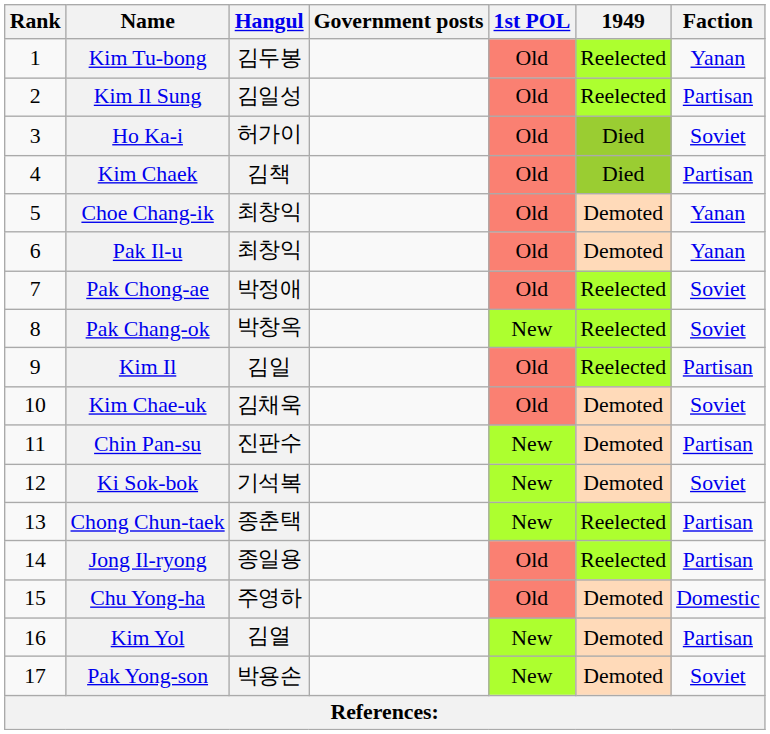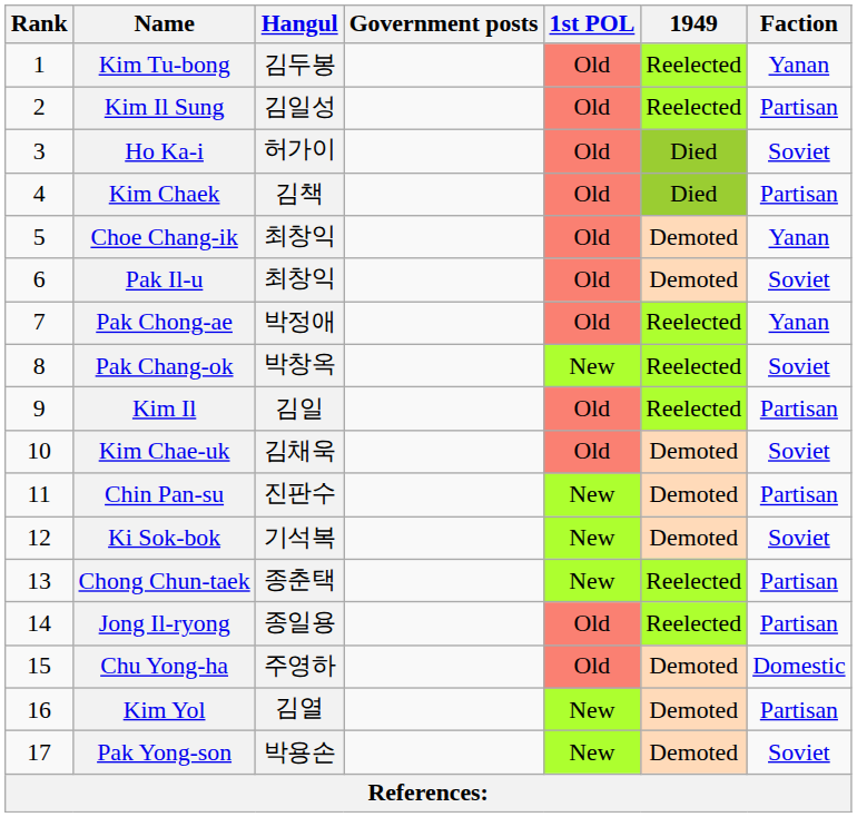 <table class="wikitable sortable">
 <tr>
 <th>Rank</th>
 <th>Name</th>
 <th class="unsortable"><a href='#'>Hangul</a></th>
 <th>Government posts</th>
 <th><a href='#'>1st POL</a></th>
 <th>1949</th>
 <th>Faction</th>
 </tr>
 <tr>
 <td align="center">1</td>
 <th align="center" scope="row" style="font-weight:normal;"><a href='#'>Kim Tu-bong</a></th>
 <th align="center" scope="row" style="font-weight:normal;">김두봉</th>
 <td></td>
 <td style="background: Salmon" align="center">Old</td>
 <td align="center" style="background: GreenYellow">Reelected</td>
 <td align="center"><a href='#'>Yanan</a></td>
 </tr>
 <tr>
 <td align="center">2</td>
 <th align="center" scope="row" style="font-weight:normal;"><a href='#'>Kim Il Sung</a></th>
 <th align="center" scope="row" style="font-weight:normal;">김일성</th>
 <td></td>
 <td style="background: Salmon" align="center">Old</td>
 <td align="center" style="background: GreenYellow">Reelected</td>
 <td align="center"><a href='#'>Partisan</a></td>
 </tr>
 <tr>
 <td align="center">3</td>
 <th align="center" scope="row" style="font-weight:normal;"><a href='#'>Ho Ka-i</a></th>
 <th align="center" scope="row" style="font-weight:normal;">허가이</th>
 <td></td>
 <td style="background: Salmon" align="center">Old</td>
 <td data-sort-value="1" align="center" style="background: YellowGreen">Died</td>
 <td align="center"><a href='#'>Soviet</a></td>
 </tr>
 <tr>
 <td align="center">4</td>
 <th align="center" scope="row" style="font-weight:normal;"><a href='#'>Kim Chaek</a></th>
 <th align="center" scope="row" style="font-weight:normal;">김책</th>
 <td></td>
 <td style="background: Salmon" align="center">Old</td>
 <td data-sort-value="1" align="center" style="background: YellowGreen">Died</td>
 <td align="center"><a href='#'>Partisan</a></td>
 </tr>
 <tr>
 <td align="center">5</td>
 <th align="center" scope="row" style="font-weight:normal;"><a href='#'>Choe Chang-ik</a></th>
 <th align="center" scope="row" style="font-weight:normal;">최창익</th>
 <td></td>
 <td style="background: Salmon" align="center">Old</td>
 <td style="background: PeachPuff" align="center">Demoted</td>
 <td align="center"><a href='#'>Yanan</a></td>
 </tr>
 <tr>
 <td align="center">6</td>
 <th align="center" scope="row" style="font-weight:normal;"><a href='#'>Pak Il-u</a></th>
 <th align="center" scope="row" style="font-weight:normal;">최창익</th>
 <td></td>
 <td style="background: Salmon" align="center">Old</td>
 <td style="background: PeachPuff" align="center">Demoted</td>
-<td align="center"><a href='#'>Yanan</a></td>
+<td align="center"><a href='#'>Soviet</a></td>
 </tr>
 <tr>
 <td align="center">7</td>
 <th align="center" scope="row" style="font-weight:normal;"><a href='#'>Pak Chong-ae</a></th>
 <th align="center" scope="row" style="font-weight:normal;">박정애</th>
 <td></td>
 <td style="background: Salmon" align="center">Old</td>
 <td align="center" style="background: GreenYellow">Reelected</td>
-<td align="center"><a href='#'>Soviet</a></td>
+<td align="center"><a href='#'>Yanan</a></td>
 </tr>
 <tr>
 <td align="center">8</td>
 <th align="center" scope="row" style="font-weight:normal;"><a href='#'>Pak Chang-ok</a></th>
 <th align="center" scope="row" style="font-weight:normal;">박창옥</th>
 <td></td>
 <td align="center" style="background: GreenYellow">New</td>
 <td align="center" style="background: GreenYellow">Reelected</td>
 <td align="center"><a href='#'>Soviet</a></td>
 </tr>
 <tr>
 <td align="center">9</td>
 <th align="center" scope="row" style="font-weight:normal;"><a href='#'>Kim Il</a></th>
 <th align="center" scope="row" style="font-weight:normal;">김일</th>
 <td></td>
 <td style="background: Salmon" align="center">Old</td>
 <td align="center" style="background: GreenYellow">Reelected</td>
 <td align="center"><a href='#'>Partisan</a></td>
 </tr>
 <tr>
 <td align="center">10</td>
 <th align="center" scope="row" style="font-weight:normal;"><a href='#'>Kim Chae-uk</a></th>
 <th align="center" scope="row" style="font-weight:normal;">김채욱</th>
 <td></td>
 <td style="background: Salmon" align="center">Old</td>
 <td style="background: PeachPuff" align="center">Demoted</td>
 <td align="center"><a href='#'>Soviet</a></td>
 </tr>
 <tr>
 <td align="center">11</td>
 <th align="center" scope="row" style="font-weight:normal;"><a href='#'>Chin Pan-su</a></th>
 <th align="center" scope="row" style="font-weight:normal;">진판수</th>
 <td></td>
 <td align="center" style="background: GreenYellow">New</td>
 <td style="background: PeachPuff" align="center">Demoted</td>
 <td align="center"><a href='#'>Partisan</a></td>
 </tr>
 <tr>
 <td align="center">12</td>
 <th align="center" scope="row" style="font-weight:normal;"><a href='#'>Ki Sok-bok</a></th>
 <th align="center" scope="row" style="font-weight:normal;">기석복</th>
 <td></td>
 <td align="center" style="background: GreenYellow">New</td>
 <td style="background: PeachPuff" align="center">Demoted</td>
 <td align="center"><a href='#'>Soviet</a></td>
 </tr>
 <tr>
 <td align="center">13</td>
 <th align="center" scope="row" style="font-weight:normal;"><a href='#'>Chong Chun-taek</a></th>
 <th align="center" scope="row" style="font-weight:normal;">종춘택</th>
 <td></td>
 <td align="center" style="background: GreenYellow">New</td>
 <td align="center" style="background: GreenYellow">Reelected</td>
 <td align="center"><a href='#'>Partisan</a></td>
 </tr>
 <tr>
 <td align="center">14</td>
 <th align="center" scope="row" style="font-weight:normal;"><a href='#'>Jong Il-ryong</a></th>
 <th align="center" scope="row" style="font-weight:normal;">종일용</th>
 <td></td>
 <td style="background: Salmon" align="center">Old</td>
 <td align="center" style="background: GreenYellow">Reelected</td>
 <td align="center"><a href='#'>Partisan</a></td>
 </tr>
 <tr>
 <td align="center">15</td>
 <th align="center" scope="row" style="font-weight:normal;"><a href='#'>Chu Yong-ha</a></th>
 <th align="center" scope="row" style="font-weight:normal;">주영하</th>
 <td></td>
 <td style="background: Salmon" align="center">Old</td>
 <td style="background: PeachPuff" align="center">Demoted</td>
 <td align="center"><a href='#'>Domestic</a></td>
 </tr>
 <tr>
 <td align="center">16</td>
 <th align="center" scope="row" style="font-weight:normal;"><a href='#'>Kim Yol</a></th>
 <th align="center" scope="row" style="font-weight:normal;">김열</th>
 <td></td>
 <td align="center" style="background: GreenYellow">New</td>
 <td style="background: PeachPuff" align="center">Demoted</td>
 <td align="center"><a href='#'>Partisan</a></td>
 </tr>
 <tr>
 <td align="center">17</td>
 <th align="center" scope="row" style="font-weight:normal;"><a href='#'>Pak Yong-son</a></th>
 <th align="center" scope="row" style="font-weight:normal;">박용손</th>
 <td></td>
 <td align="center" style="background: GreenYellow">New</td>
 <td style="background: PeachPuff" align="center">Demoted</td>
 <td align="center"><a href='#'>Soviet</a></td>
 </tr>
 <tr>
 <th colspan="7" unsortable><strong>References:</strong><br></th>
 </tr>
 </table>
